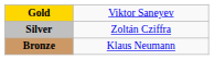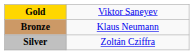 <table class="wikitable" style="text-align:center; " width="35%">
 <tr>
 <td bgcolor="gold"><strong>Gold</strong></td>
 <td><a href='#'>Viktor Saneyev</a><br>  <small><em></em></small></td>
 </tr>
 <tr>
+<td bgcolor="CC9966"><strong>Bronze</strong></td>
+<td><a href='#'>Klaus Neumann</a><br>  <small><em></em></small></td>
+</tr>
+<tr>
 <td bgcolor="silver"><strong>Silver</strong></td>
 <td><a href='#'>Zoltán Cziffra</a><br>  <small><em></em></small></td>
 </tr>
-<tr>
-<td bgcolor="CC9966"><strong>Bronze</strong></td>
-<td><a href='#'>Klaus Neumann</a><br>  <small><em></em></small></td>
-</tr>
 </table>
